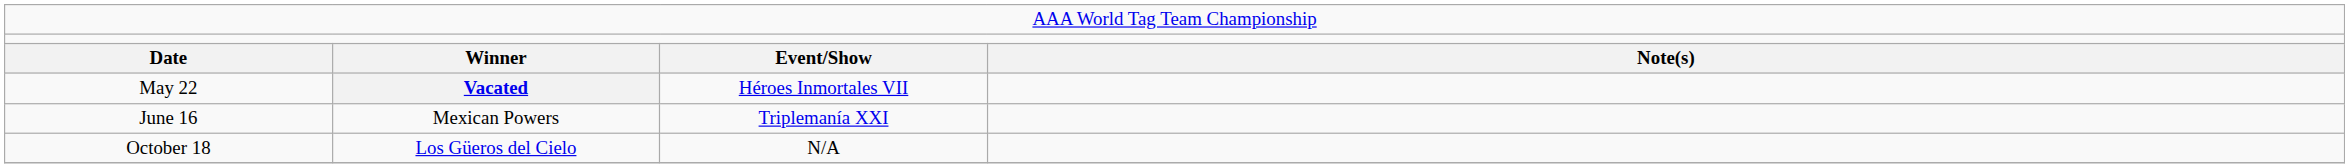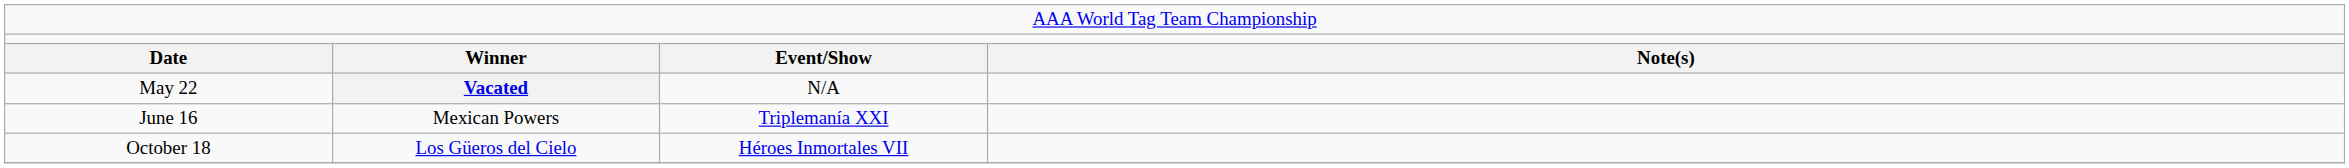 <table class="wikitable" style="text-align:center; width:100%;">
 <tr>
 <td colspan="5"><a href='#'>AAA World Tag Team Championship</a></td>
 </tr>
 <tr>
 <td colspan="5"><strong></strong></td>
 </tr>
 <tr>
 <th width="14%">Date</th>
 <th width="14%">Winner</th>
 <th width="14%">Event/Show</th>
 <th width="58%">Note(s)</th>
 </tr>
 <tr>
 <td>May 22</td>
 <th><a href='#'>Vacated</a></th>
-<td><a href='#'>Héroes Inmortales VII</a></td>
+<td>N/A</td>
 <td align="left"></td>
 </tr>
 <tr>
 <td>June 16</td>
 <td>Mexican Powers<br></td>
 <td><a href='#'>Triplemanía XXI</a></td>
 <td align="left"></td>
 </tr>
 <tr>
 <td>October 18</td>
 <td><a href='#'>Los Güeros del Cielo</a><br></td>
-<td>N/A</td>
+<td><a href='#'>Héroes Inmortales VII</a></td>
 <td align="left"></td>
 </tr>
 <tr>
 </tr>
 </table>
